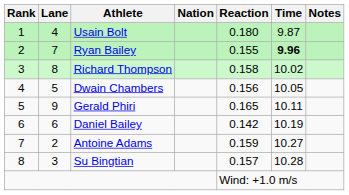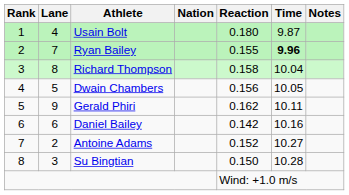 <table class="wikitable sortable" style="text-align:center">
 <tr>
 <th>Rank</th>
 <th>Lane</th>
 <th>Athlete</th>
 <th>Nation</th>
 <th>Reaction</th>
 <th>Time</th>
 <th>Notes</th>
 </tr>
 <tr style="background:#bbf3bb;">
 <td>1</td>
 <td>4</td>
 <td align=left><a href='#'>Usain Bolt</a></td>
 <td align=left></td>
 <td>0.180</td>
 <td>9.87</td>
 <td></td>
 </tr>
 <tr style="background:#bbf3bb;">
 <td>2</td>
 <td>7</td>
 <td align=left><a href='#'>Ryan Bailey</a></td>
 <td align=left></td>
 <td>0.155</td>
 <td><strong>9.96</strong></td>
 <td></td>
 </tr>
 <tr style="background:#ccf9cc;">
 <td>3</td>
 <td>8</td>
 <td align=left><a href='#'>Richard Thompson</a></td>
 <td align=left></td>
 <td>0.158</td>
-<td>10.02</td>
+<td>10.04</td>
 <td></td>
 </tr>
 <tr>
 <td>4</td>
 <td>5</td>
 <td align=left><a href='#'>Dwain Chambers</a></td>
 <td align=left></td>
 <td>0.156</td>
 <td>10.05</td>
 <td></td>
 </tr>
 <tr>
 <td>5</td>
 <td>9</td>
 <td align=left><a href='#'>Gerald Phiri</a></td>
 <td align=left></td>
-<td>0.165</td>
+<td>0.162</td>
 <td>10.11</td>
 <td></td>
 </tr>
 <tr>
 <td>6</td>
 <td>6</td>
 <td align=left><a href='#'>Daniel Bailey</a></td>
 <td align=left></td>
 <td>0.142</td>
-<td>10.19</td>
+<td>10.16</td>
 <td></td>
 </tr>
 <tr>
 <td>7</td>
 <td>2</td>
 <td align=left><a href='#'>Antoine Adams</a></td>
 <td align=left></td>
-<td>0.159</td>
+<td>0.152</td>
 <td>10.27</td>
 <td></td>
 </tr>
 <tr>
 <td>8</td>
 <td>3</td>
 <td align=left><a href='#'>Su Bingtian</a></td>
 <td align=left></td>
-<td>0.157</td>
+<td>0.150</td>
 <td>10.28</td>
 <td></td>
 </tr>
 <tr class="sortbottom">
 <td colspan=4></td>
 <td colspan="3" style="text-align:left;">Wind: +1.0 m/s</td>
 </tr>
 </table>
